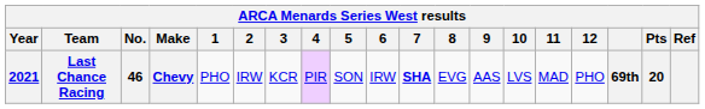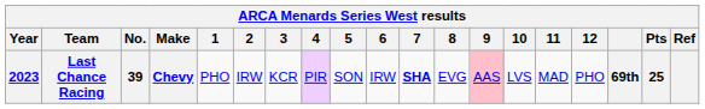 <table class="wikitable" style="text-align:center; font-size:75%">
 <tr>
 <th colspan=23><a href='#'>ARCA Menards Series West</a> results</th>
 </tr>
 <tr>
 <th>Year</th>
 <th>Team</th>
 <th>No.</th>
 <th>Make</th>
 <th>1</th>
 <th>2</th>
 <th>3</th>
 <th>4</th>
 <th>5</th>
 <th>6</th>
 <th>7</th>
 <th>8</th>
 <th>9</th>
 <th>10</th>
 <th>11</th>
 <th>12</th>
 <th></th>
 <th>Pts</th>
 <th>Ref</th>
 </tr>
 <tr>
-<th><a href='#'>2021</a></th>
+<th><a href='#'>2023</a></th>
 <th><a href='#'>Last Chance Racing</a></th>
-<th>46</th>
+<th>39</th>
 <th><a href='#'>Chevy</a></th>
 <td><a href='#'>PHO</a></td>
 <td><a href='#'>IRW</a></td>
 <td><a href='#'>KCR</a></td>
 <td style="background:#EFCFFF;"><a href='#'>PIR</a><br></td>
 <td><a href='#'>SON</a></td>
 <td><a href='#'>IRW</a></td>
 <td><strong><a href='#'>SHA</a></strong></td>
 <td><a href='#'>EVG</a></td>
-<td><a href='#'>AAS</a></td>
+<td style="background: pink;"><a href='#'>AAS</a></td>
 <td><a href='#'>LVS</a></td>
 <td><a href='#'>MAD</a></td>
 <td><a href='#'>PHO</a></td>
 <th>69th</th>
-<th>20</th>
+<th>25</th>
 <th></th>
 </tr>
 </table>
